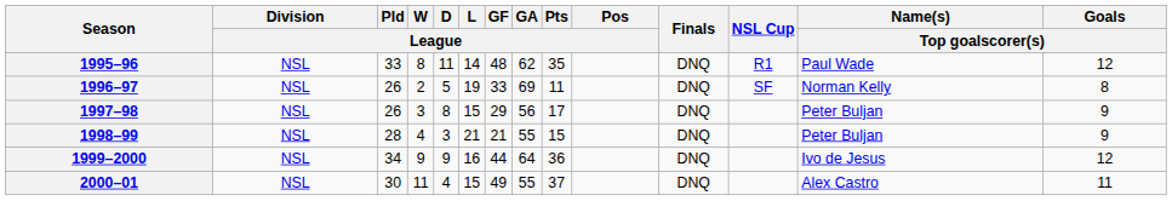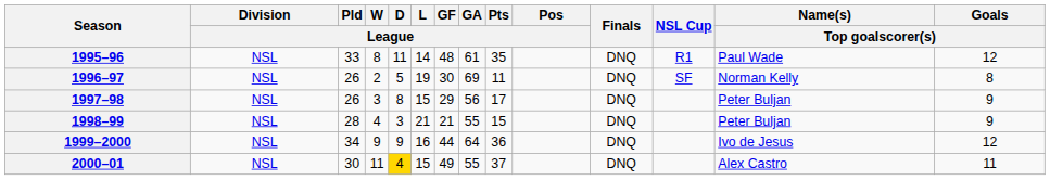 <table class="wikitable sortable" style="text-align: center">
 <tr>
 <th rowspan="2" scope="col">Season</th>
 <th scope="col">Division</th>
 <th width="20" scope="col">Pld</th>
 <th width="20" scope="col">W</th>
 <th width="20" scope="col">D</th>
 <th width="20" scope="col">L</th>
 <th width="20" scope="col">GF</th>
 <th width="20" scope="col">GA</th>
 <th width="20" scope="col">Pts</th>
 <th scope="col">Pos</th>
 <th rowspan="2" width="6%" scope="col" class="unsortable">Finals</th>
 <th rowspan="2" width="6%" scope="col" class="unsortable"><a href='#'>NSL Cup</a></th>
 <th scope="col">Name(s)</th>
 <th scope="col">Goals</th>
 </tr>
 <tr class="unsortable">
 <th colspan="9" scope="col">League</th>
 <th colspan="2" scope="col">Top goalscorer(s)</th>
 </tr>
 <tr>
 <th><a href='#'>1995–96</a></th>
 <td><a href='#'>NSL</a></td>
 <td>33</td>
 <td>8</td>
 <td>11</td>
 <td>14</td>
 <td>48</td>
-<td>62</td>
+<td>61</td>
 <td>35</td>
 <td></td>
 <td>DNQ</td>
 <td><a href='#'>R1</a></td>
 <td align=left><a href='#'>Paul Wade</a></td>
 <td>12</td>
 </tr>
 <tr>
 <th><a href='#'>1996–97</a></th>
 <td><a href='#'>NSL</a></td>
 <td>26</td>
 <td>2</td>
 <td>5</td>
 <td>19</td>
-<td>33</td>
+<td>30</td>
 <td>69</td>
 <td>11</td>
 <td></td>
 <td>DNQ</td>
 <td><a href='#'>SF</a></td>
 <td align=left><a href='#'>Norman Kelly</a></td>
 <td>8</td>
 </tr>
 <tr>
 <th><a href='#'>1997–98</a></th>
 <td><a href='#'>NSL</a></td>
 <td>26</td>
 <td>3</td>
 <td>8</td>
 <td>15</td>
 <td>29</td>
 <td>56</td>
 <td>17</td>
 <td></td>
 <td>DNQ</td>
 <td></td>
 <td align=left><a href='#'>Peter Buljan</a></td>
 <td>9</td>
 </tr>
 <tr>
 <th><a href='#'>1998–99</a></th>
 <td><a href='#'>NSL</a></td>
 <td>28</td>
 <td>4</td>
 <td>3</td>
 <td>21</td>
 <td>21</td>
 <td>55</td>
 <td>15</td>
 <td></td>
 <td>DNQ</td>
 <td></td>
 <td align=left><a href='#'>Peter Buljan</a></td>
 <td>9</td>
 </tr>
 <tr>
 <th><a href='#'>1999–2000</a></th>
 <td><a href='#'>NSL</a></td>
 <td>34</td>
 <td>9</td>
 <td>9</td>
 <td>16</td>
 <td>44</td>
 <td>64</td>
 <td>36</td>
 <td></td>
 <td>DNQ</td>
 <td></td>
 <td align=left><a href='#'>Ivo de Jesus</a></td>
 <td>12</td>
 </tr>
 <tr>
 <th><a href='#'>2000–01</a></th>
 <td><a href='#'>NSL</a></td>
 <td>30</td>
 <td>11</td>
-<td>4</td>
+<td style="background: gold;">4</td>
 <td>15</td>
 <td>49</td>
 <td>55</td>
 <td>37</td>
 <td></td>
 <td>DNQ</td>
 <td></td>
 <td align=left><a href='#'>Alex Castro</a></td>
 <td>11</td>
 </tr>
 </table>
